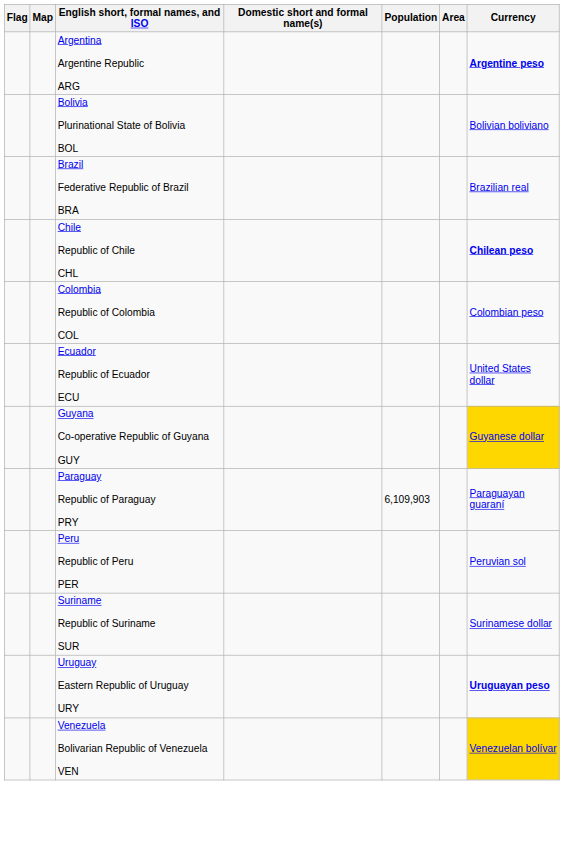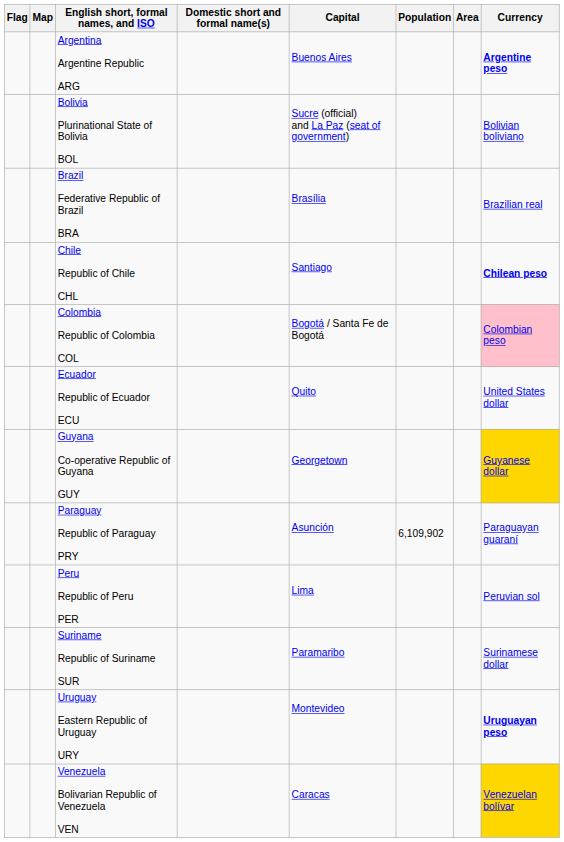 <table class="wikitable sortable">
 <tr>
 <th class="unsortable">Flag</th>
 <th class="unsortable">Map</th>
 <th>English short, formal names, and <a href='#'>ISO</a><br></th>
 <th>Domestic short and formal name(s)<br></th>
+<th>Capital<br></th>
 <th>Population <br></th>
 <th data-sort-type="number">Area<br></th>
 <th>Currency<br></th>
 </tr>
 <tr>
 <td></td>
 <td></td>
 <td><a href='#'>Argentina</a> <br><br>Argentine Republic<br><br>ARG </td>
 <td></td>
+<td><a href='#'>Buenos Aires</a><br><br></td>
 <td></td>
 <td></td>
 <td><strong><a href='#'>Argentine peso</a></strong></td>
 </tr>
 <tr>
 <td></td>
 <td></td>
 <td><a href='#'>Bolivia</a> <br><br>Plurinational State of Bolivia<br><br>BOL </td>
 <td><br><br><br><br></td>
+<td><a href='#'>Sucre</a> (official)<br>and <a href='#'>La Paz</a> (<a href='#'>seat of government</a>)<br><br></td>
 <td></td>
 <td></td>
 <td><a href='#'>Bolivian boliviano</a></td>
 </tr>
 <tr>
 <td></td>
 <td></td>
 <td><a href='#'>Brazil</a> <br><br>Federative Republic of Brazil<br><br>BRA </td>
 <td></td>
+<td><a href='#'>Brasília</a><br><br></td>
 <td></td>
 <td></td>
 <td><a href='#'>Brazilian real</a></td>
 </tr>
 <tr>
 <td></td>
 <td></td>
 <td><a href='#'>Chile</a> <br><br>Republic of Chile<br><br>CHL </td>
 <td></td>
+<td><a href='#'>Santiago</a><br><br></td>
 <td></td>
 <td></td>
 <td><strong><a href='#'>Chilean peso</a></strong></td>
 </tr>
 <tr>
 <td></td>
 <td></td>
 <td><a href='#'>Colombia</a> <br><br>Republic of Colombia<br><br>COL </td>
 <td></td>
+<td><a href='#'>Bogotá</a> / Santa Fe de Bogotá<br><br></td>
 <td></td>
 <td></td>
-<td><a href='#'>Colombian peso</a></td>
+<td style="background: pink;"><a href='#'>Colombian peso</a></td>
 </tr>
 <tr>
 <td></td>
 <td></td>
 <td><a href='#'>Ecuador</a> <br><br>Republic of Ecuador<br><br>ECU </td>
 <td><br><br></td>
+<td><a href='#'>Quito</a><br><br></td>
 <td></td>
 <td></td>
 <td><a href='#'>United States dollar</a></td>
 </tr>
 <tr>
 <td></td>
 <td></td>
 <td><a href='#'>Guyana</a> <br><br>Co-operative Republic of Guyana<br><br>GUY </td>
 <td></td>
+<td><a href='#'>Georgetown</a><br><br></td>
 <td></td>
 <td></td>
 <td style="background: gold;"><a href='#'>Guyanese dollar</a></td>
 </tr>
 <tr>
 <td></td>
 <td></td>
 <td><a href='#'>Paraguay</a> <br><br>Republic of Paraguay<br><br>PRY </td>
 <td><br><br></td>
-<td>6,109,903</td>
+<td><a href='#'>Asunción</a><br><br></td>
+<td>6,109,902</td>
 <td></td>
 <td><a href='#'>Paraguayan guaraní</a></td>
 </tr>
 <tr>
 <td></td>
 <td></td>
 <td><a href='#'>Peru</a> <br><br>Republic of Peru<br><br>PER </td>
 <td><br><br><br><br></td>
+<td><a href='#'>Lima</a><br><br></td>
 <td></td>
 <td></td>
 <td><a href='#'>Peruvian sol</a></td>
 </tr>
 <tr>
 <td></td>
 <td></td>
 <td><a href='#'>Suriname</a> <br><br>Republic of Suriname<br><br>SUR </td>
 <td></td>
+<td><a href='#'>Paramaribo</a><br><br></td>
 <td></td>
 <td></td>
 <td><a href='#'>Surinamese dollar</a></td>
 </tr>
 <tr>
 <td></td>
 <td></td>
 <td><a href='#'>Uruguay</a> <br><br>Eastern Republic of Uruguay<br><br>URY </td>
 <td><br><br></td>
+<td><a href='#'>Montevideo</a><br><br> <br><br></td>
 <td></td>
 <td></td>
 <td><strong><a href='#'>Uruguayan peso</a></strong></td>
 </tr>
 <tr>
 <td></td>
 <td></td>
 <td><a href='#'>Venezuela</a> <br><br>Bolivarian Republic of Venezuela<br><br>VEN </td>
 <td></td>
+<td><a href='#'>Caracas</a><br><br></td>
 <td></td>
 <td></td>
 <td style="background: gold;"><a href='#'>Venezuelan bolívar</a></td>
 </tr>
 </table>
